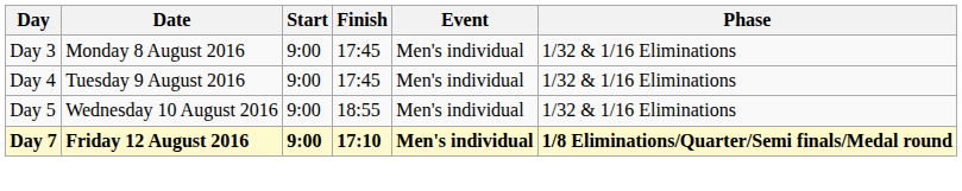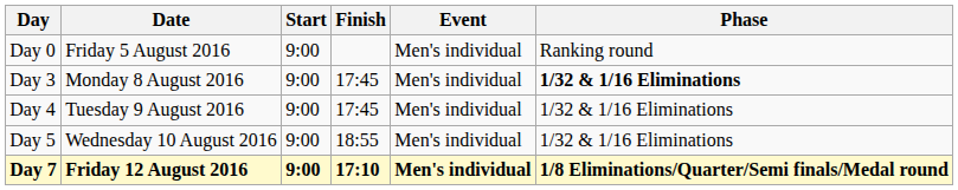 <table class=wikitable>
 <tr>
 <th>Day</th>
 <th>Date</th>
 <th>Start</th>
 <th>Finish</th>
 <th>Event</th>
 <th>Phase</th>
 </tr>
 <tr>
+<td>Day 0</td>
+<td>Friday 5 August 2016</td>
+<td>9:00</td>
+<td></td>
+<td>Men's individual</td>
+<td>Ranking round</td>
+</tr>
+<tr>
 <td>Day 3</td>
 <td>Monday 8 August 2016</td>
 <td>9:00</td>
 <td>17:45</td>
 <td>Men's individual</td>
-<td>1/32 & 1/16 Eliminations</td>
+<td><strong>1/32 & 1/16 Eliminations</strong></td>
 </tr>
 <tr>
 <td>Day 4</td>
 <td>Tuesday 9 August 2016</td>
 <td>9:00</td>
 <td>17:45</td>
 <td>Men's individual</td>
 <td>1/32 & 1/16 Eliminations</td>
 </tr>
 <tr>
 <td>Day 5</td>
 <td>Wednesday 10 August 2016</td>
 <td>9:00</td>
 <td>18:55</td>
 <td>Men's individual</td>
 <td>1/32 & 1/16 Eliminations</td>
 </tr>
 <tr>
 <td style=background:lemonchiffon><strong>Day 7</strong></td>
 <td style=background:lemonchiffon><strong>Friday 12 August 2016</strong></td>
 <td style=background:lemonchiffon><strong>9:00</strong></td>
 <td style=background:lemonchiffon><strong>17:10</strong></td>
 <td style=background:lemonchiffon><strong>Men's individual</strong></td>
 <td style=background:lemonchiffon><strong>1/8 Eliminations/Quarter/Semi finals/Medal round</strong></td>
 </tr>
 </table>
